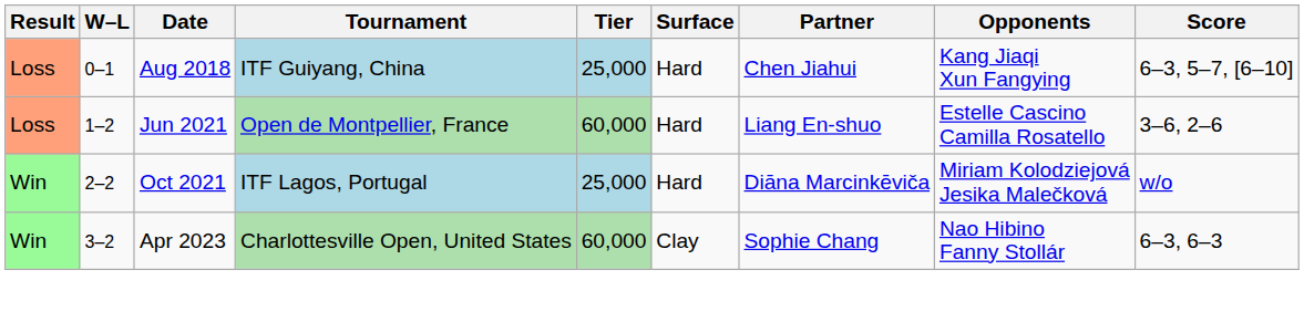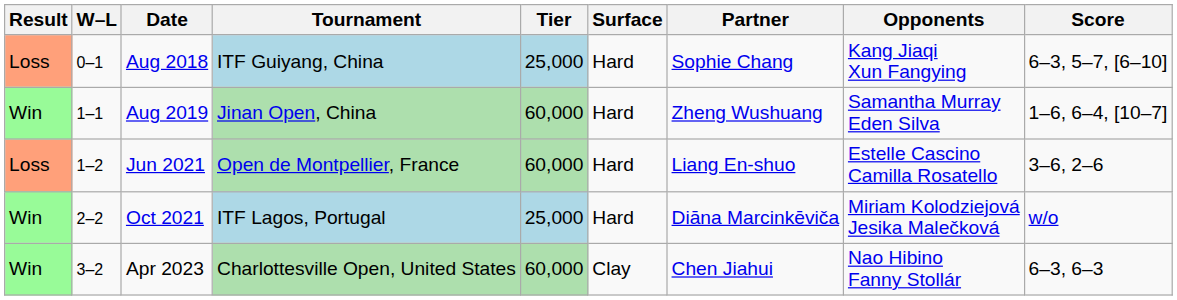 <table class="sortable wikitable">
 <tr>
 <th>Result</th>
 <th class="unsortable">W–L</th>
 <th>Date</th>
 <th>Tournament</th>
 <th>Tier</th>
 <th>Surface</th>
 <th>Partner</th>
 <th>Opponents</th>
 <th class="unsortable">Score</th>
 </tr>
 <tr>
 <td style="background:#ffa07a;">Loss</td>
 <td><small>0–1</small></td>
 <td><a href='#'>Aug 2018</a></td>
 <td style="background:lightblue;">ITF Guiyang, China</td>
 <td style="background:lightblue;">25,000</td>
 <td>Hard</td>
-<td> <a href='#'>Chen Jiahui</a></td>
+<td> <a href='#'>Sophie Chang</a></td>
 <td> <a href='#'>Kang Jiaqi</a> <br>  <a href='#'>Xun Fangying</a></td>
 <td>6–3, 5–7, [6–10]</td>
+</tr>
+<tr>
+<td bgcolor=98FB98>Win</td>
+<td><small>1–1</small></td>
+<td><a href='#'>Aug 2019</a></td>
+<td bgcolor=#addfad><a href='#'>Jinan Open</a>, China</td>
+<td bgcolor=#addfad>60,000</td>
+<td>Hard</td>
+<td> <a href='#'>Zheng Wushuang</a></td>
+<td> <a href='#'>Samantha Murray</a> <br>  <a href='#'>Eden Silva</a></td>
+<td>1–6, 6–4, [10–7]</td>
 </tr>
 <tr>
 <td bgcolor=FFA07A>Loss</td>
 <td><small>1–2</small></td>
 <td><a href='#'>Jun 2021</a></td>
 <td style="background:#addfad;"><a href='#'>Open de Montpellier</a>, France</td>
 <td style="background:#addfad;">60,000</td>
 <td>Hard</td>
 <td> <a href='#'>Liang En-shuo</a></td>
 <td> <a href='#'>Estelle Cascino</a> <br>  <a href='#'>Camilla Rosatello</a></td>
 <td>3–6, 2–6</td>
 </tr>
 <tr>
 <td bgcolor=98FB98>Win</td>
 <td><small>2–2</small></td>
 <td><a href='#'>Oct 2021</a></td>
 <td style="background:lightblue;">ITF Lagos, Portugal</td>
 <td style="background:lightblue;">25,000</td>
 <td>Hard</td>
 <td> <a href='#'>Diāna Marcinkēviča</a></td>
 <td> <a href='#'>Miriam Kolodziejová</a> <br>  <a href='#'>Jesika Malečková</a></td>
 <td><a href='#'>w/o</a></td>
 </tr>
 <tr>
 <td bgcolor=98FB98>Win</td>
 <td><small>3–2</small></td>
 <td>Apr 2023</td>
 <td style="background:#addfad;">Charlottesville Open, United States</td>
 <td style="background:#addfad;">60,000</td>
 <td>Clay</td>
-<td> <a href='#'>Sophie Chang</a></td>
+<td> <a href='#'>Chen Jiahui</a></td>
 <td> <a href='#'>Nao Hibino</a> <br>  <a href='#'>Fanny Stollár</a></td>
 <td>6–3, 6–3</td>
 </tr>
 </table>
